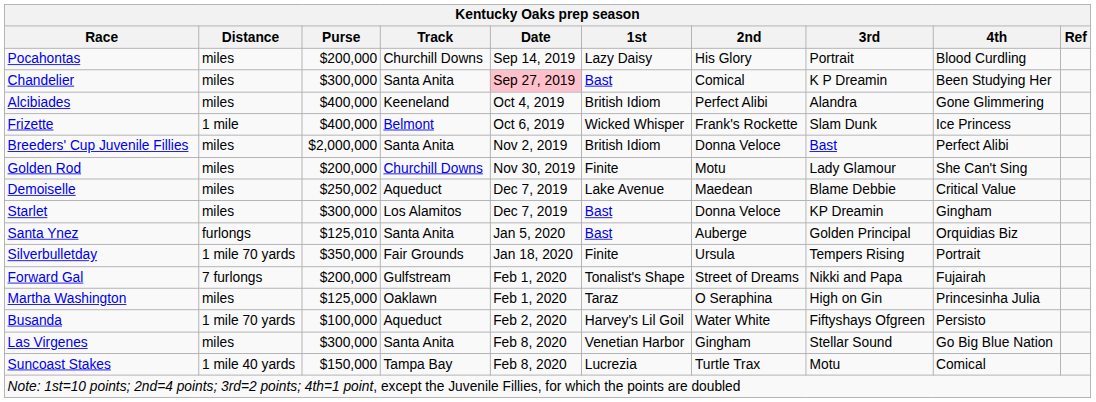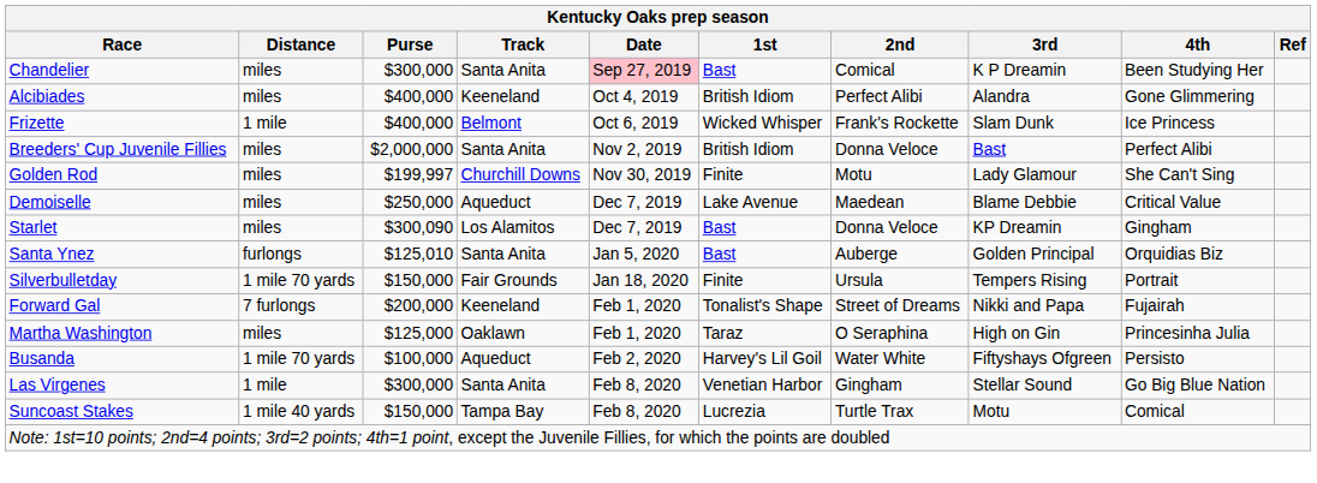 <table class=wikitable style="width:100%">
 <tr>
 <th colspan=10>Kentucky Oaks prep season</th>
 </tr>
 <tr>
 <th>Race</th>
 <th>Distance</th>
 <th>Purse</th>
 <th>Track</th>
 <th>Date</th>
 <th>1st</th>
 <th>2nd</th>
 <th>3rd</th>
 <th>4th</th>
 <th>Ref</th>
-</tr>
-<tr>
-<td><a href='#'>Pocahontas</a></td>
-<td> miles</td>
-<td align=right>$200,000</td>
-<td>Churchill Downs</td>
-<td>Sep 14, 2019</td>
-<td>Lazy Daisy</td>
-<td>His Glory</td>
-<td>Portrait</td>
-<td>Blood Curdling</td>
-<td></td>
 </tr>
 <tr>
 <td><a href='#'>Chandelier</a></td>
 <td> miles</td>
 <td align=right>$300,000</td>
 <td>Santa Anita</td>
 <td style="background: pink;">Sep 27, 2019</td>
 <td><a href='#'>Bast</a></td>
 <td>Comical</td>
 <td>K P Dreamin</td>
 <td>Been Studying Her</td>
 <td></td>
 </tr>
 <tr>
 <td><a href='#'>Alcibiades</a></td>
 <td> miles</td>
 <td align=right>$400,000</td>
 <td>Keeneland</td>
 <td>Oct 4, 2019</td>
 <td>British Idiom</td>
 <td>Perfect Alibi</td>
 <td>Alandra</td>
 <td>Gone Glimmering</td>
 <td></td>
 </tr>
 <tr>
 <td><a href='#'>Frizette</a></td>
 <td>1 mile</td>
 <td align=right>$400,000</td>
 <td><a href='#'>Belmont</a></td>
 <td>Oct 6, 2019</td>
 <td>Wicked Whisper</td>
 <td>Frank's Rockette</td>
 <td>Slam Dunk</td>
 <td>Ice Princess</td>
 <td></td>
 </tr>
 <tr>
 <td><a href='#'>Breeders' Cup Juvenile Fillies</a></td>
 <td> miles</td>
 <td align=right>$2,000,000</td>
 <td>Santa Anita</td>
 <td>Nov 2, 2019</td>
 <td>British Idiom</td>
 <td>Donna Veloce</td>
 <td><a href='#'>Bast</a></td>
 <td>Perfect Alibi</td>
 <td></td>
 </tr>
 <tr>
 <td><a href='#'>Golden Rod</a></td>
 <td> miles</td>
-<td align=right>$200,000</td>
+<td align=right>$199,997</td>
 <td><a href='#'>Churchill Downs</a></td>
 <td>Nov 30, 2019</td>
 <td>Finite</td>
 <td>Motu</td>
 <td>Lady Glamour</td>
 <td>She Can't Sing</td>
 <td></td>
 </tr>
 <tr>
 <td><a href='#'>Demoiselle</a></td>
 <td> miles</td>
-<td align=right>$250,002</td>
+<td align=right>$250,000</td>
 <td>Aqueduct</td>
 <td>Dec 7, 2019</td>
 <td>Lake Avenue</td>
 <td>Maedean</td>
 <td>Blame Debbie</td>
 <td>Critical Value</td>
 <td></td>
 </tr>
 <tr>
 <td><a href='#'>Starlet</a></td>
 <td> miles</td>
-<td align=right>$300,000</td>
+<td align=right>$300,090</td>
 <td>Los Alamitos</td>
 <td>Dec 7, 2019</td>
 <td><a href='#'>Bast</a></td>
 <td>Donna Veloce</td>
 <td>KP Dreamin</td>
 <td>Gingham</td>
 <td></td>
 </tr>
 <tr>
 <td><a href='#'>Santa Ynez</a></td>
 <td> furlongs</td>
 <td align=right>$125,010</td>
 <td>Santa Anita</td>
 <td>Jan 5, 2020</td>
 <td><a href='#'>Bast</a></td>
 <td>Auberge</td>
 <td>Golden Principal</td>
 <td>Orquidias Biz</td>
 <td></td>
 </tr>
 <tr>
 <td><a href='#'>Silverbulletday</a></td>
 <td>1 mile 70 yards</td>
-<td align=right>$350,000</td>
+<td align=right>$150,000</td>
 <td>Fair Grounds</td>
 <td>Jan 18, 2020</td>
 <td>Finite</td>
 <td>Ursula</td>
 <td>Tempers Rising</td>
 <td>Portrait</td>
 <td></td>
 </tr>
 <tr>
 <td><a href='#'>Forward Gal</a></td>
 <td>7 furlongs</td>
 <td align=right>$200,000</td>
-<td>Gulfstream</td>
+<td>Keeneland</td>
 <td>Feb 1, 2020</td>
 <td>Tonalist's Shape</td>
 <td>Street of Dreams</td>
 <td>Nikki and Papa</td>
 <td>Fujairah</td>
 <td></td>
 </tr>
 <tr>
 <td><a href='#'>Martha Washington</a></td>
 <td> miles</td>
 <td align=right>$125,000</td>
 <td>Oaklawn</td>
 <td>Feb 1, 2020</td>
 <td>Taraz</td>
 <td>O Seraphina</td>
 <td>High on Gin</td>
 <td>Princesinha Julia</td>
 <td></td>
 </tr>
 <tr>
 <td><a href='#'>Busanda</a></td>
 <td>1 mile 70 yards</td>
 <td align=right>$100,000</td>
 <td>Aqueduct</td>
 <td>Feb 2, 2020</td>
 <td>Harvey's Lil Goil</td>
 <td>Water White</td>
 <td>Fiftyshays Ofgreen</td>
 <td>Persisto</td>
 <td></td>
 </tr>
 <tr>
 <td><a href='#'>Las Virgenes</a></td>
-<td> miles</td>
+<td>1 mile</td>
 <td align=right>$300,000</td>
 <td>Santa Anita</td>
 <td>Feb 8, 2020</td>
 <td>Venetian Harbor</td>
 <td>Gingham</td>
 <td>Stellar Sound</td>
 <td>Go Big Blue Nation</td>
 <td></td>
 </tr>
 <tr>
 <td><a href='#'>Suncoast Stakes</a></td>
 <td>1 mile 40 yards</td>
 <td align=right>$150,000</td>
 <td>Tampa Bay</td>
 <td>Feb 8, 2020</td>
 <td>Lucrezia</td>
 <td>Turtle Trax</td>
 <td>Motu</td>
 <td>Comical</td>
 <td></td>
 </tr>
 <tr>
 <td colspan=10><em>Note: 1st=10 points; 2nd=4 points; 3rd=2 points; 4th=1 point</em>, except the Juvenile Fillies, for which the points are doubled</td>
 </tr>
 </table>
